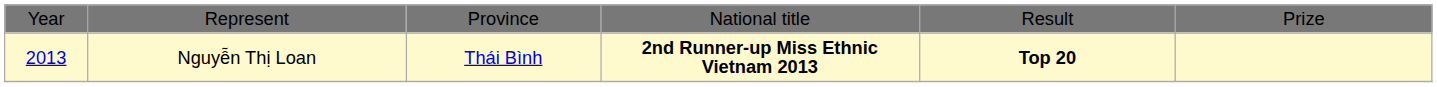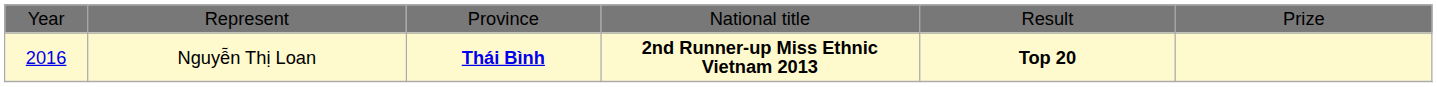 <table class="wikitable" style="background: #FFFFFF; font-size: 92%; text-align:center">
 <tr bgcolor="#787878" colspan=10 align="center">
 <td width="60"><span>Year</span></td>
 <td width="250"><span>Represent</span></td>
 <td width="150"><span>Province</span></td>
 <td width="250"><span>National title</span></td>
 <td width="200"><span>Result</span></td>
 <td width="200"><span>Prize</span></td>
 </tr>
 <tr style="background-color:#FFFACD;">
-<td> <a href='#'>2013</a></td>
+<td> <a href='#'>2016</a></td>
 <td>Nguyễn Thị Loan</td>
-<td><a href='#'>Thái Bình</a></td>
+<td><strong><a href='#'>Thái Bình</a></strong></td>
 <td><strong>2nd Runner-up Miss Ethnic Vietnam 2013</strong></td>
 <td><strong>Top 20</strong></td>
 <td></td>
 </tr>
 <tr>
 </tr>
 </table>
